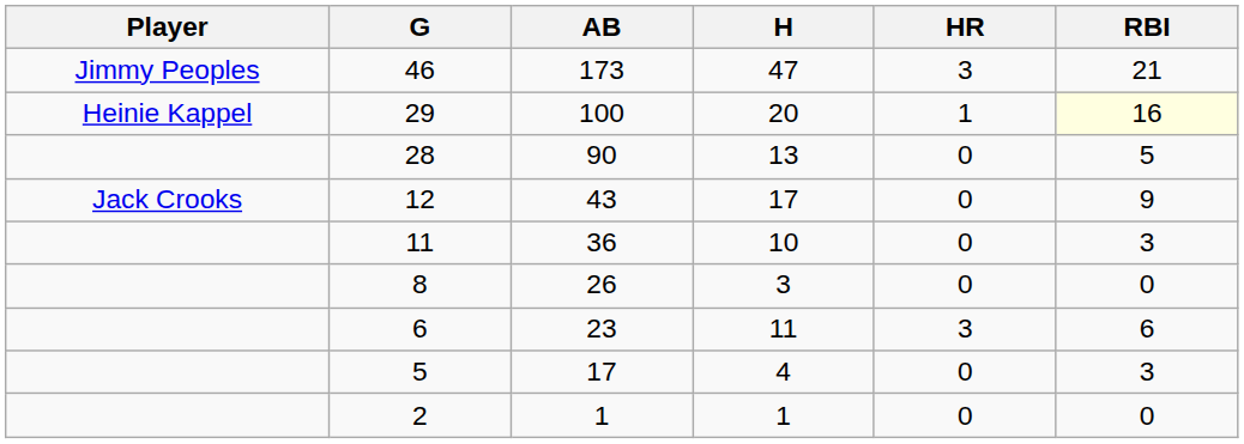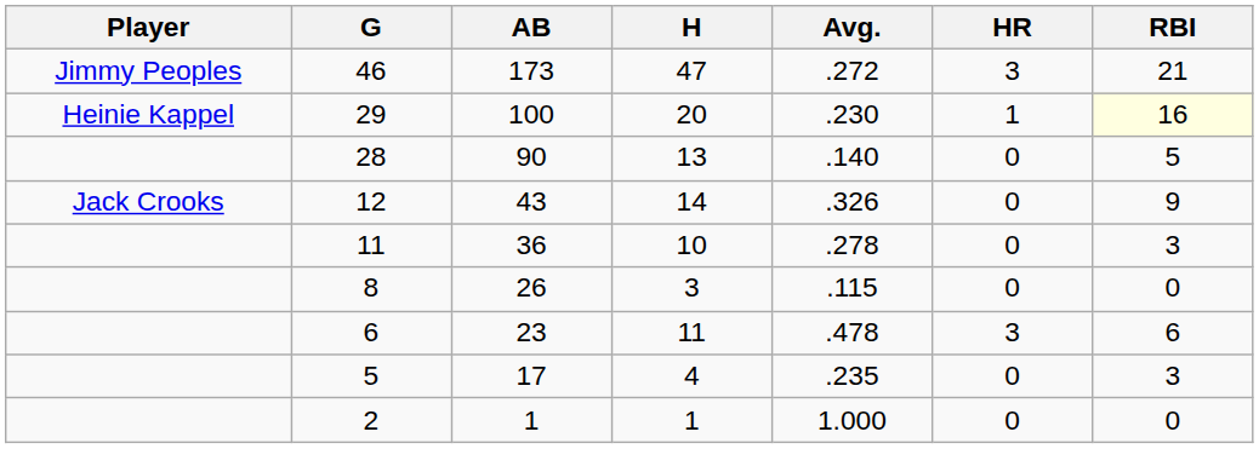 <table class="wikitable sortable">
 <tr>
 <th bgcolor="#DDDDFF" width="16%">Player</th>
 <th bgcolor="#DDDDFF" width="9%">G</th>
 <th bgcolor="#DDDDFF" width="9%">AB</th>
 <th bgcolor="#DDDDFF" width="9%">H</th>
+<th bgcolor="#DDDDFF" width="9%">Avg.</th>
 <th bgcolor="#DDDDFF" width="9%">HR</th>
 <th bgcolor="#DDDDFF" width="9%">RBI</th>
 </tr>
 <tr align="center">
 <td><a href='#'>Jimmy Peoples</a></td>
 <td>46</td>
 <td>173</td>
 <td>47</td>
+<td>.272</td>
 <td>3</td>
 <td>21</td>
 </tr>
 <tr align=center>
 <td><a href='#'>Heinie Kappel</a></td>
 <td>29</td>
 <td>100</td>
 <td>20</td>
+<td>.230</td>
 <td>1</td>
 <td style="background: lightyellow;">16</td>
 </tr>
 <tr align=center>
 <td></td>
 <td>28</td>
 <td>90</td>
 <td>13</td>
+<td>.140</td>
 <td>0</td>
 <td>5</td>
 </tr>
 <tr align="center">
 <td><a href='#'>Jack Crooks</a></td>
 <td>12</td>
 <td>43</td>
-<td>17</td>
+<td>14</td>
+<td>.326</td>
 <td>0</td>
 <td>9</td>
 </tr>
 <tr align=center>
 <td></td>
 <td>11</td>
 <td>36</td>
 <td>10</td>
+<td>.278</td>
 <td>0</td>
 <td>3</td>
 </tr>
 <tr align="center">
 <td></td>
 <td>8</td>
 <td>26</td>
 <td>3</td>
+<td>.115</td>
 <td>0</td>
 <td>0</td>
 </tr>
 <tr align="center">
 <td></td>
 <td>6</td>
 <td>23</td>
 <td>11</td>
+<td>.478</td>
 <td>3</td>
 <td>6</td>
 </tr>
 <tr align="center">
 <td></td>
 <td>5</td>
 <td>17</td>
 <td>4</td>
+<td>.235</td>
 <td>0</td>
 <td>3</td>
 </tr>
 <tr align="center">
 <td></td>
 <td>2</td>
 <td>1</td>
 <td>1</td>
+<td>1.000</td>
 <td>0</td>
 <td>0</td>
 </tr>
 </table>
